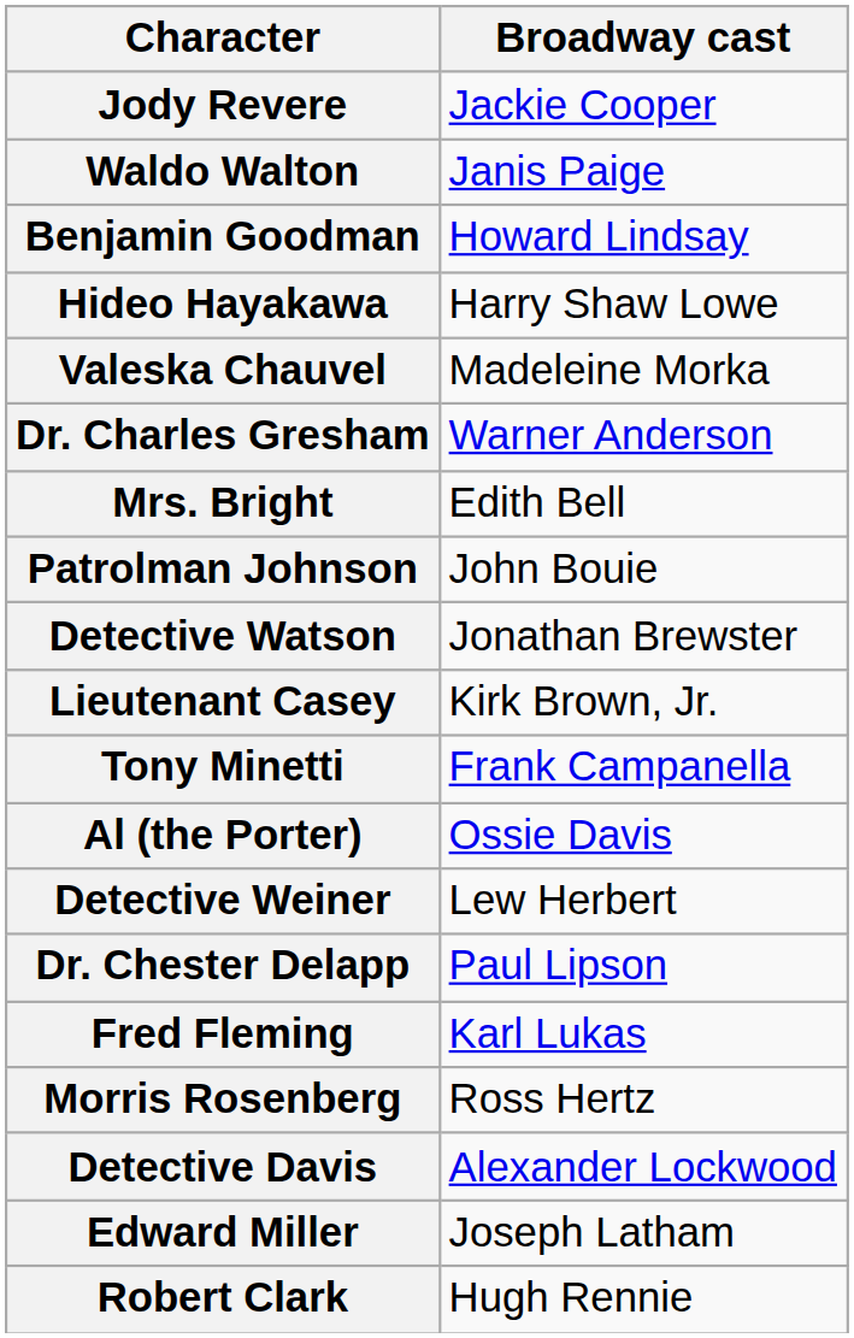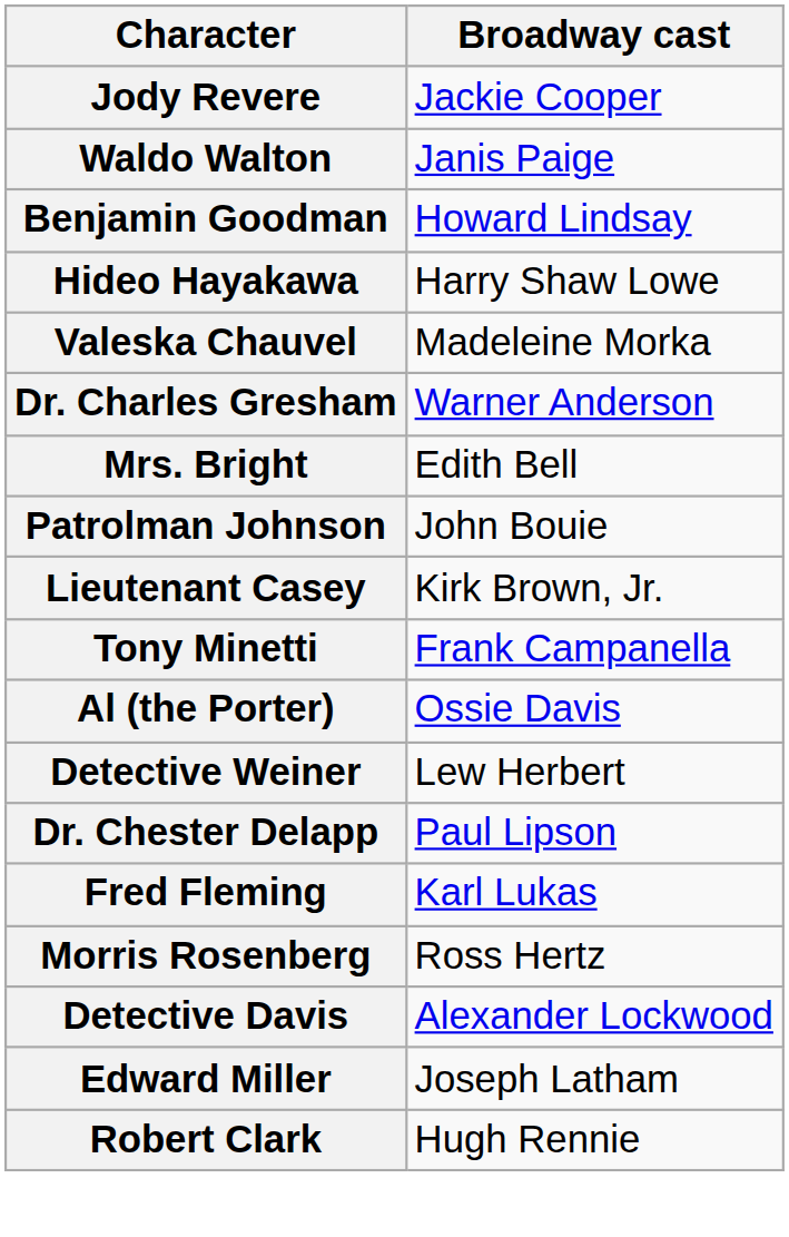 <table class="wikitable sortable plainrowheaders">
 <tr>
 <th scope="col">Character</th>
 <th scope="col">Broadway cast</th>
 </tr>
 <tr>
 <th scope="row">Jody Revere</th>
 <td><a href='#'>Jackie Cooper</a></td>
 </tr>
 <tr>
 <th scope="row">Waldo Walton</th>
 <td><a href='#'>Janis Paige</a></td>
 </tr>
 <tr>
 <th scope="row">Benjamin Goodman</th>
 <td><a href='#'>Howard Lindsay</a></td>
 </tr>
 <tr>
 <th scope="row">Hideo Hayakawa</th>
 <td>Harry Shaw Lowe</td>
 </tr>
 <tr>
 <th scope="row">Valeska Chauvel</th>
 <td>Madeleine Morka</td>
 </tr>
 <tr>
 <th scope="row">Dr. Charles Gresham</th>
 <td><a href='#'>Warner Anderson</a></td>
 </tr>
 <tr>
 <th scope="row">Mrs. Bright</th>
 <td>Edith Bell</td>
 </tr>
 <tr>
 <th scope="row">Patrolman Johnson</th>
 <td>John Bouie</td>
-</tr>
-<tr>
-<th scope="row">Detective Watson</th>
-<td>Jonathan Brewster</td>
 </tr>
 <tr>
 <th scope="row">Lieutenant Casey</th>
 <td>Kirk Brown, Jr.</td>
 </tr>
 <tr>
 <th scope="row">Tony Minetti</th>
 <td><a href='#'>Frank Campanella</a></td>
 </tr>
 <tr>
 <th scope="row">Al (the Porter)</th>
 <td><a href='#'>Ossie Davis</a></td>
 </tr>
 <tr>
 <th scope="row">Detective Weiner</th>
 <td>Lew Herbert</td>
 </tr>
 <tr>
 <th scope="row">Dr. Chester Delapp</th>
 <td><a href='#'>Paul Lipson</a></td>
 </tr>
 <tr>
 <th scope="row">Fred Fleming</th>
 <td><a href='#'>Karl Lukas</a></td>
 </tr>
 <tr>
 <th scope="row">Morris Rosenberg</th>
 <td>Ross Hertz</td>
 </tr>
 <tr>
 <th scope="row">Detective Davis</th>
 <td><a href='#'>Alexander Lockwood</a></td>
 </tr>
 <tr>
 <th scope="row">Edward Miller</th>
 <td>Joseph Latham</td>
 </tr>
 <tr>
 <th scope="row">Robert Clark</th>
 <td>Hugh Rennie</td>
 </tr>
 </table>
